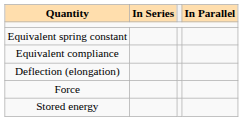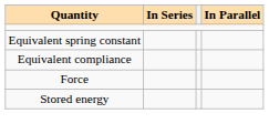 <table class="wikitable" style="text-align: center; margin: 0 auto;">
 <tr>
 <th style="background:#ffdead;">Quantity</th>
 <th style="background:#ffdead;">In Series</th>
 <th></th>
 <th style="background:#ffdead;">In Parallel</th>
 </tr>
 <tr>
 <td colspan="4"></td>
 </tr>
 <tr>
 <td>Equivalent spring constant</td>
 <td></td>
 <td></td>
 <td></td>
 </tr>
 <tr>
 <td>Equivalent compliance</td>
 <td></td>
 <td></td>
 <td></td>
 </tr>
 <tr>
-<td>Deflection (elongation)</td>
-<td><em></em></td>
-<td></td>
-<td><em></em></td>
-</tr>
-<tr>
 <td>Force</td>
 <td></td>
 <td></td>
 <td></td>
 </tr>
 <tr>
 <td>Stored energy</td>
 <td></td>
 <td></td>
 <td></td>
 </tr>
 </table>
